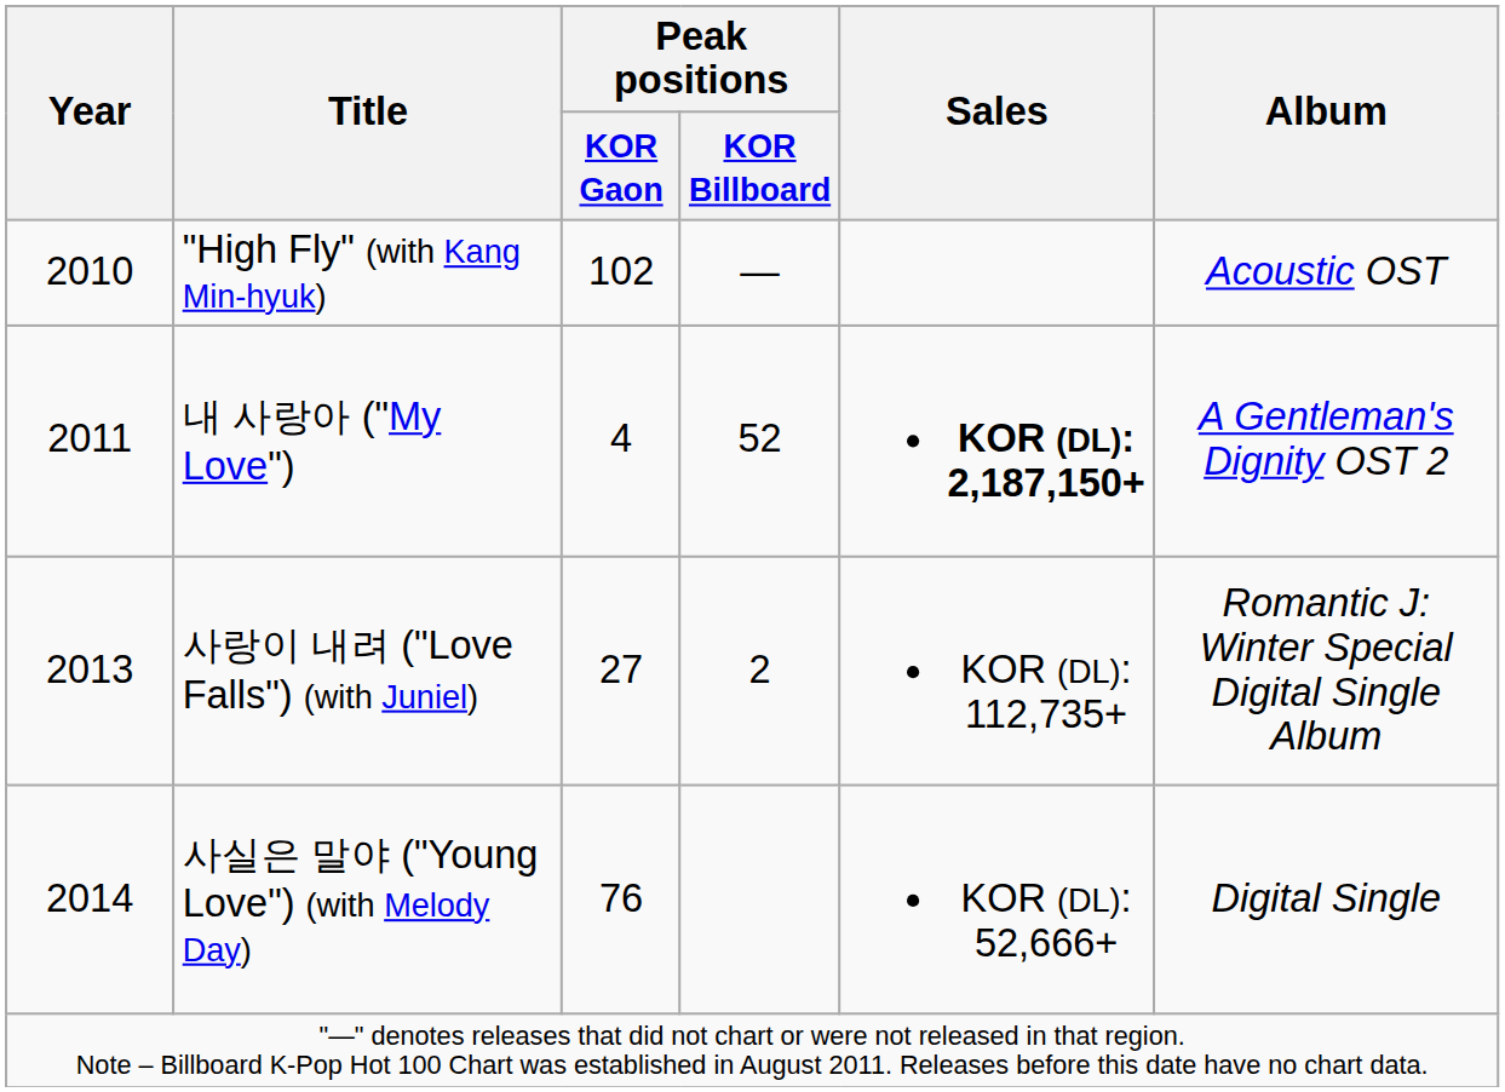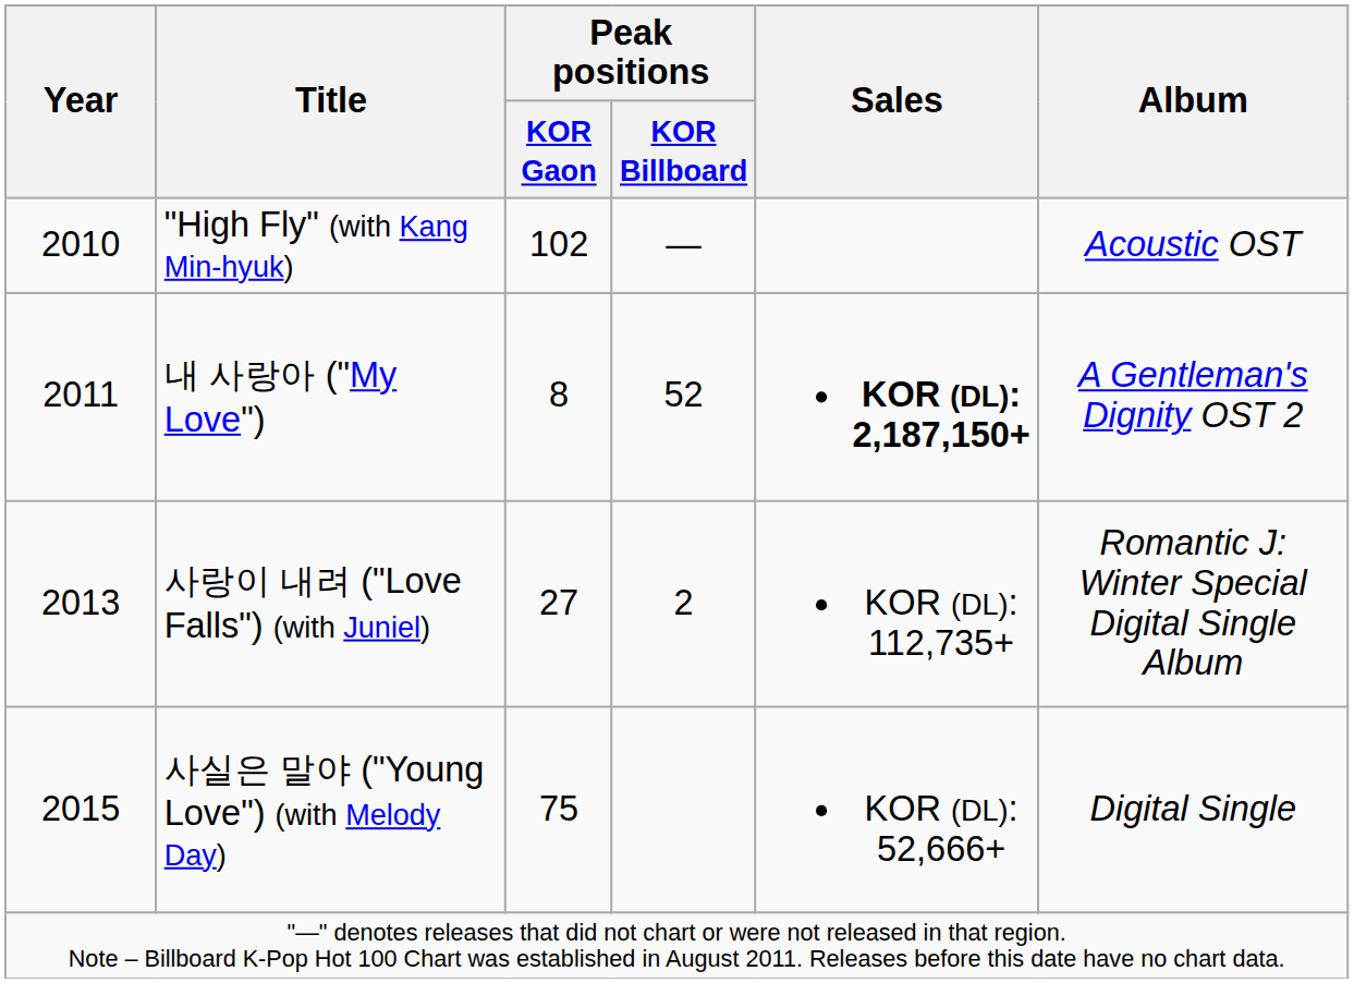 <table class="wikitable" style="text-align:center;">
 <tr>
 <th rowspan=2 width="100">Year</th>
 <th rowspan=2 width="300">Title</th>
 <th colspan=2>Peak positions</th>
 <th rowspan="2">Sales</th>
 <th rowspan=2 width="200">Album</th>
 </tr>
 <tr>
 <th width="50"><small><a href='#'>KOR<br>Gaon</a></small><br></th>
 <th width="50"><small><a href='#'>KOR<br>Billboard</a></small><br></th>
 </tr>
 <tr>
 <td>2010</td>
 <td align="left">"High Fly" <small>(with <a href='#'>Kang Min-hyuk</a>)</small></td>
 <td>102</td>
 <td>—</td>
 <td></td>
 <td><em><a href='#'>Acoustic</a> OST</em></td>
 </tr>
 <tr>
 <td>2011</td>
 <td align="left">내 사랑아 ("<a href='#'>My Love</a>")</td>
-<td>4</td>
+<td>8</td>
 <td>52</td>
 <td><strong><br><ul><li>KOR <small>(DL)</small>: 2,187,150+</li></ul></strong></td>
 <td><em><a href='#'>A Gentleman's Dignity</a> OST 2</em></td>
 </tr>
 <tr>
 <td>2013</td>
 <td align="left">사랑이 내려 ("Love Falls") <small>(with <a href='#'>Juniel</a>)</small></td>
 <td>27</td>
 <td>2</td>
 <td><br><ul><li>KOR <small>(DL)</small>: 112,735+</li></ul></td>
 <td><em>Romantic J: Winter Special Digital Single Album</em></td>
 </tr>
 <tr>
-<td>2014</td>
+<td>2015</td>
 <td align="left">사실은 말야 ("Young Love") <small>(with <a href='#'>Melody Day</a>)</small></td>
-<td>76</td>
+<td>75</td>
 <td></td>
 <td><br><ul><li>KOR <small>(DL)</small>: 52,666+</li></ul></td>
 <td><em>Digital Single</em></td>
 </tr>
 <tr>
 <td colspan="14" style="text-align:center; font-size:8pt;">"—" denotes releases that did not chart or were not released in that region.<br>Note – Billboard K-Pop Hot 100 Chart was established in August 2011. Releases before this date have no chart data.</td>
 </tr>
 </table>
